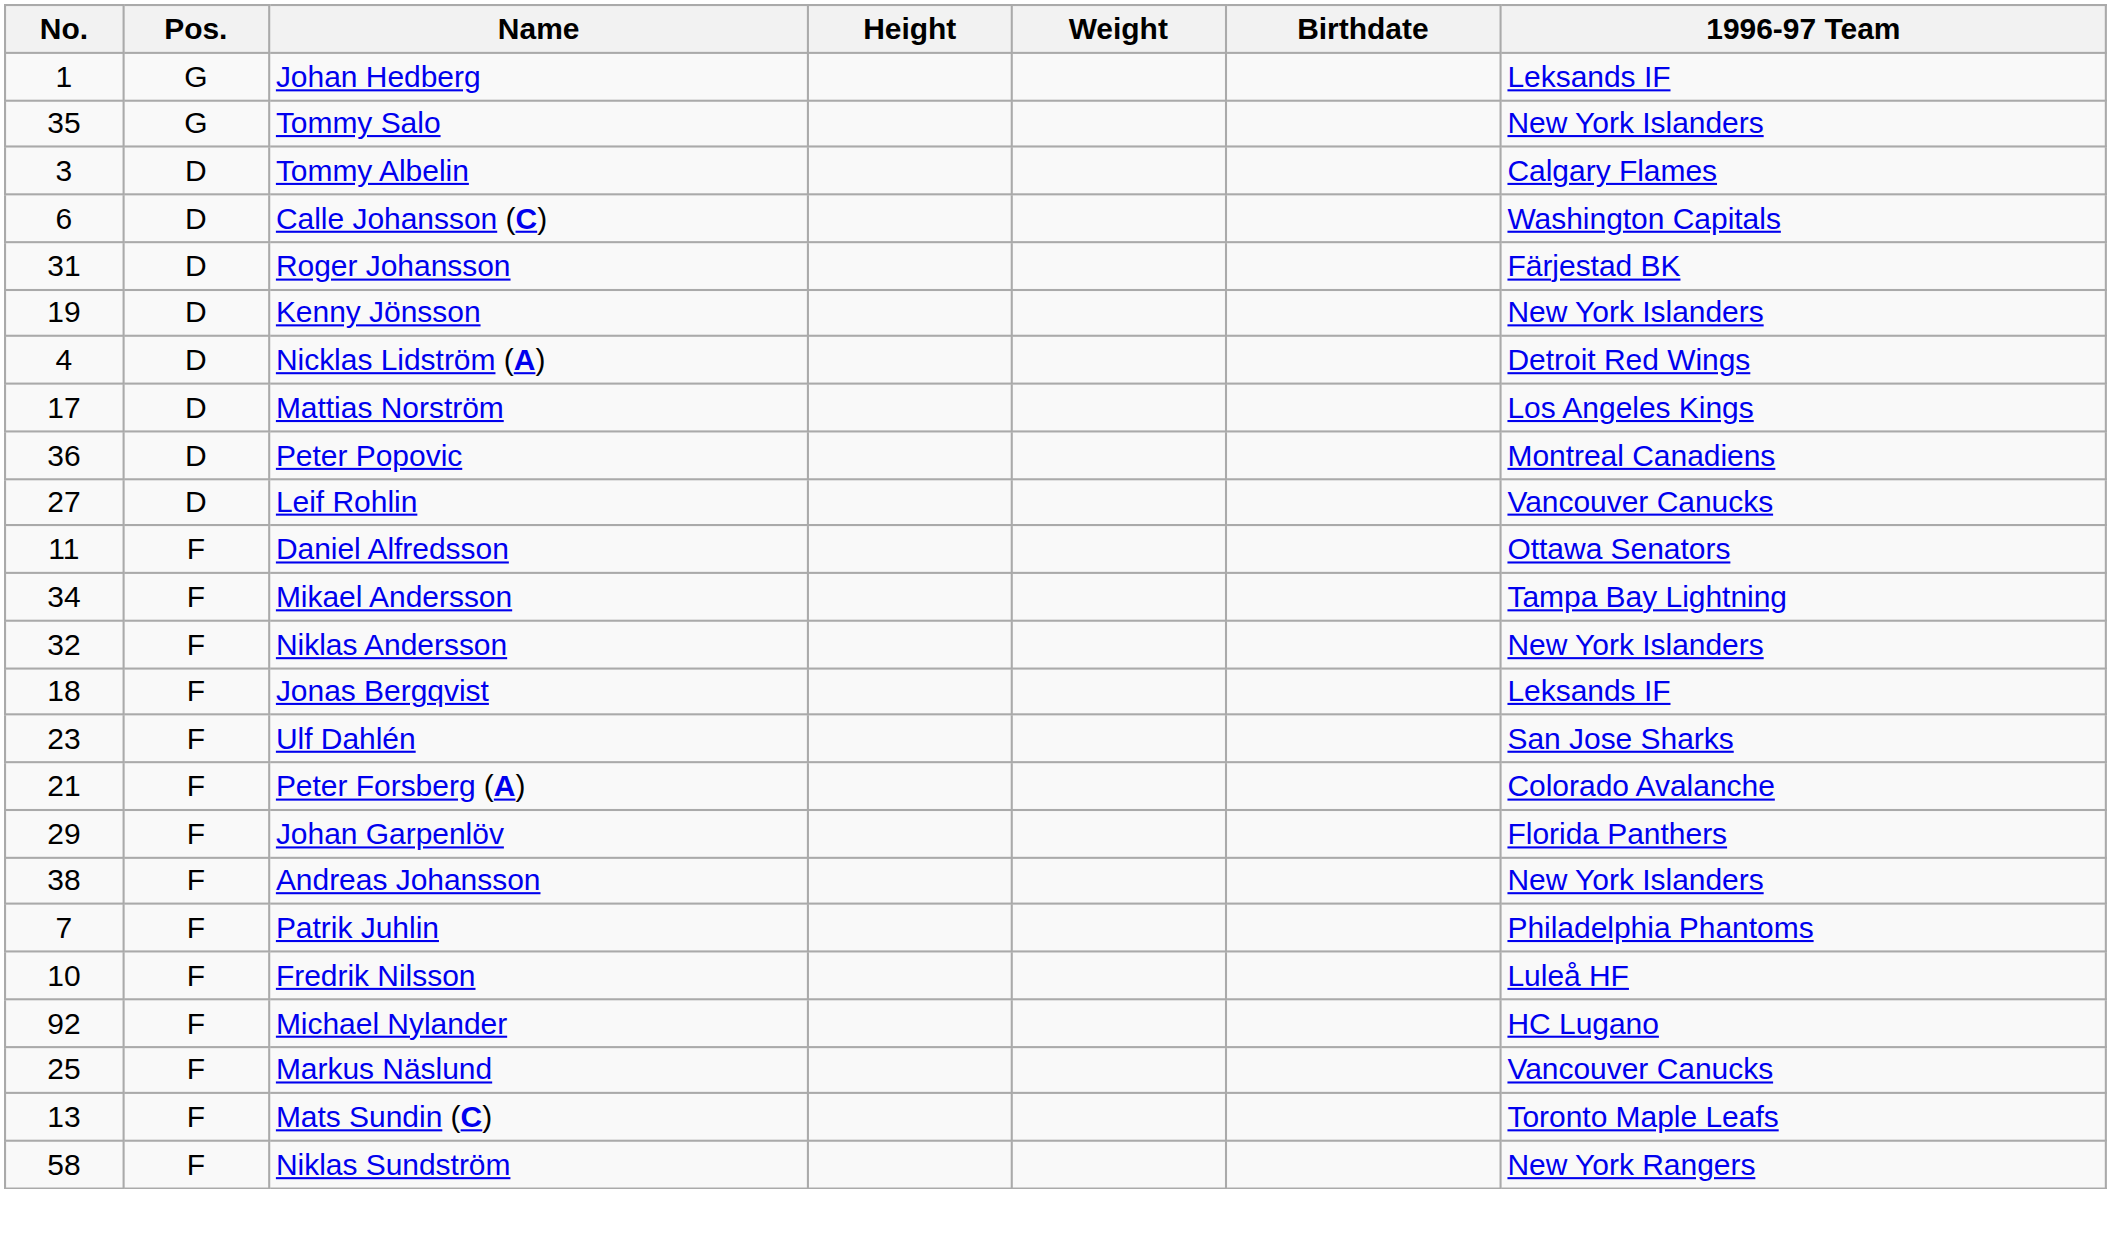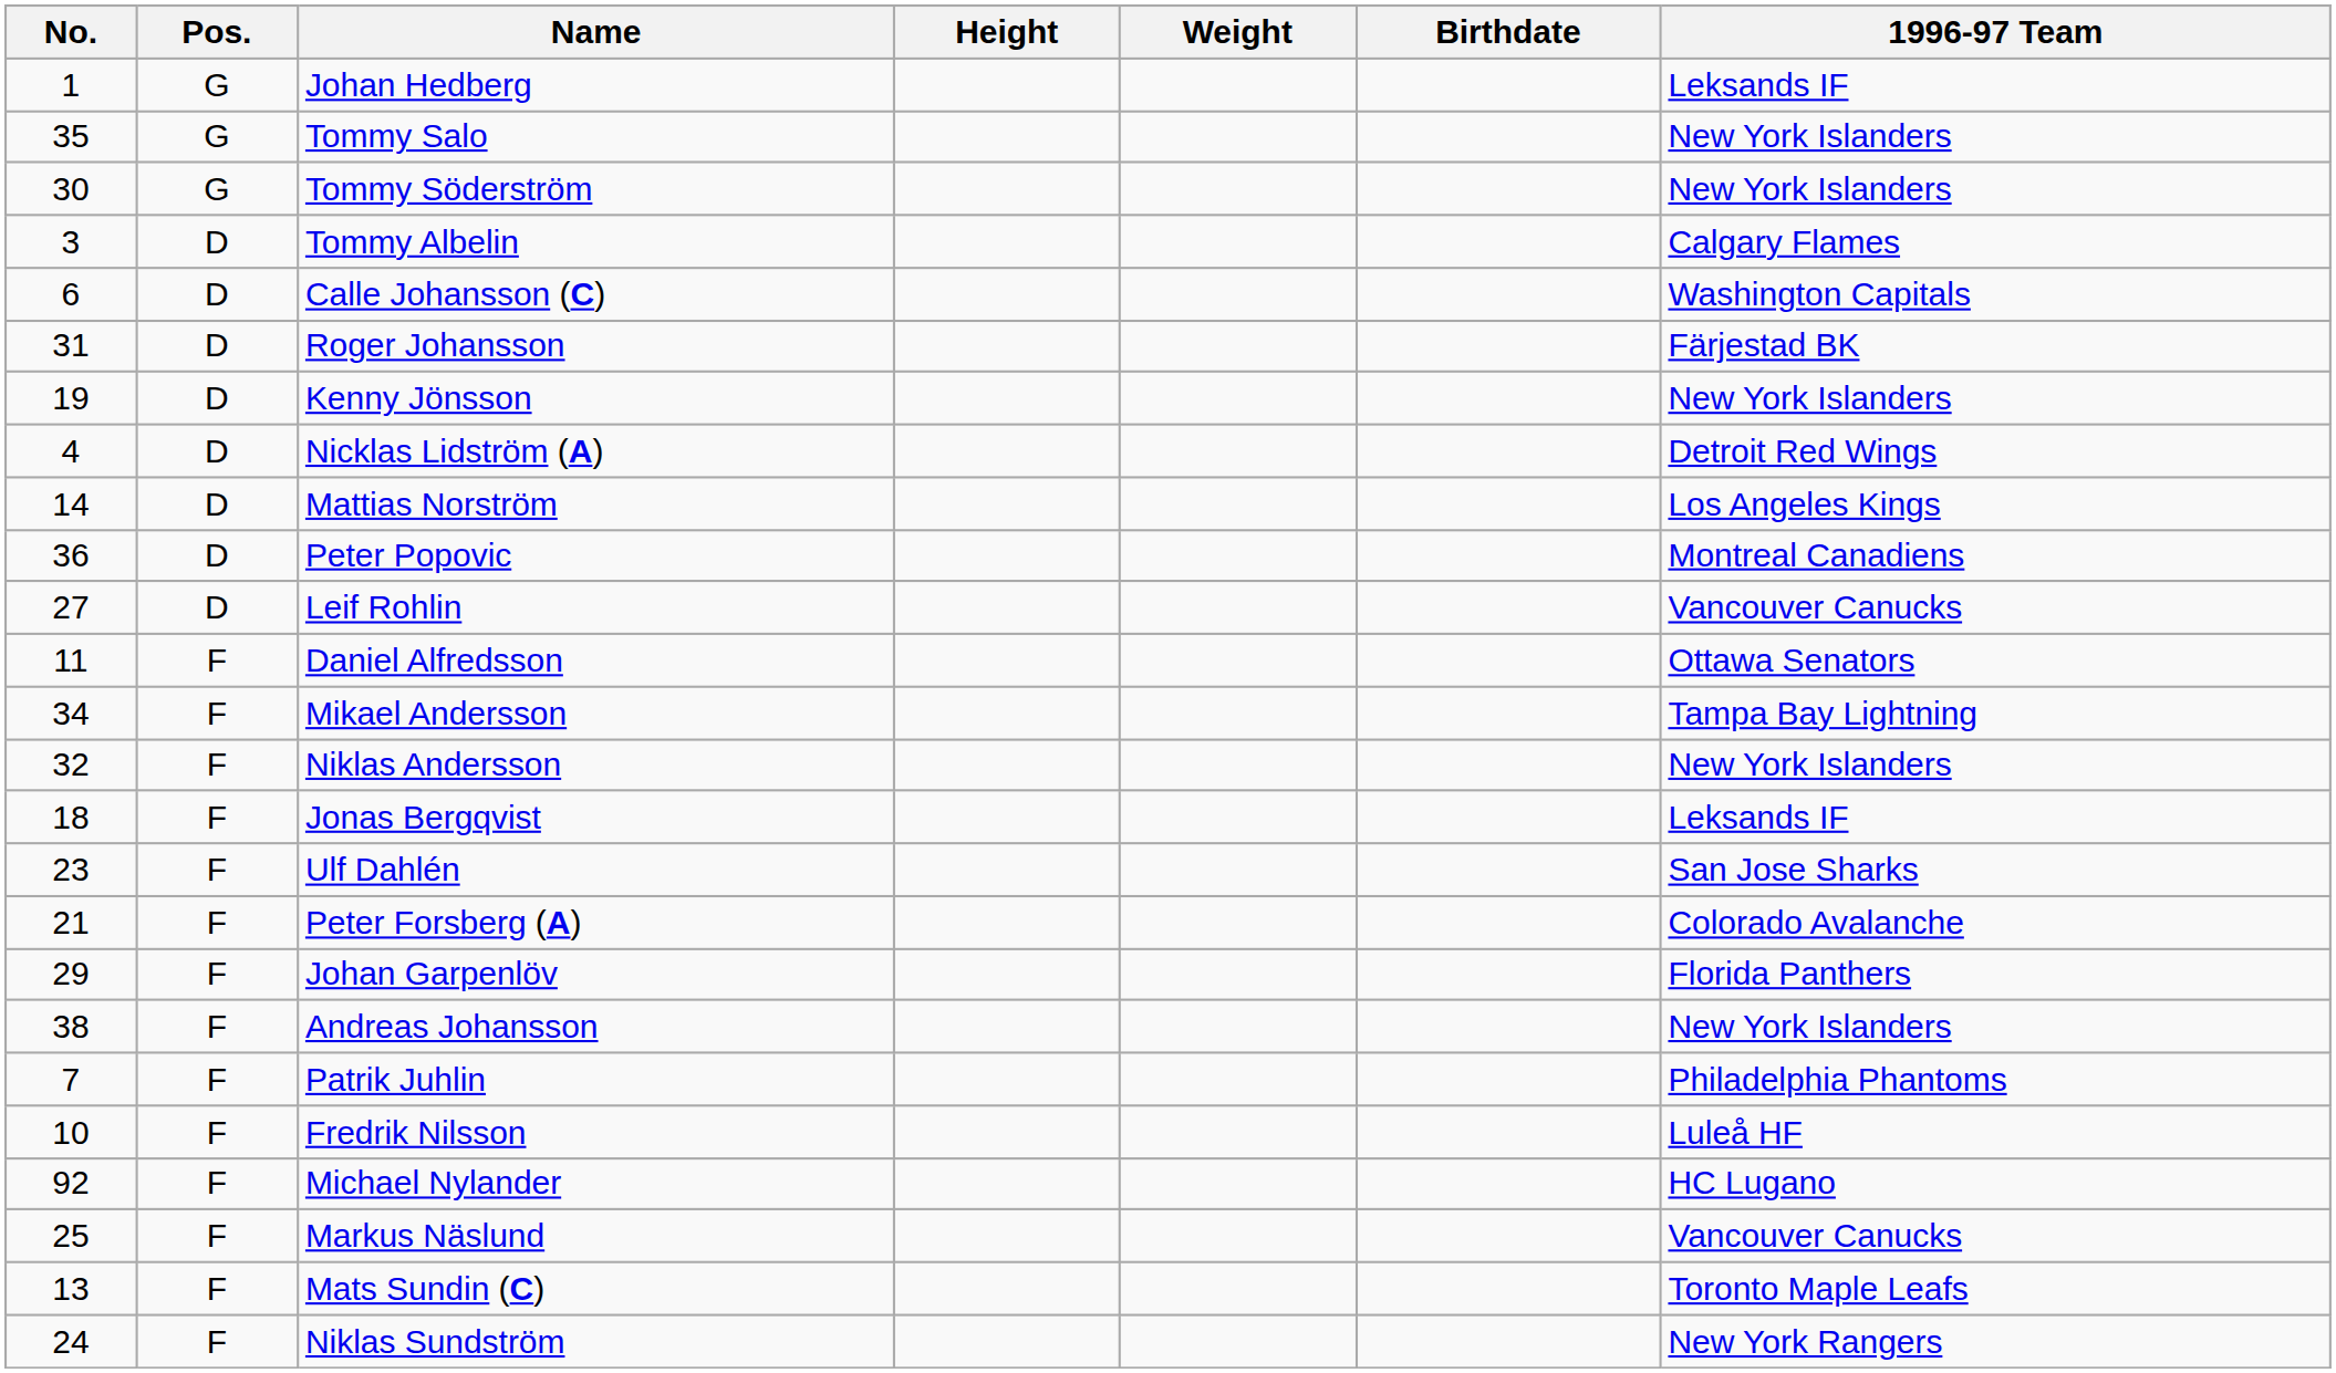 <table class="wikitable sortable" width="80%" style="font-size: 90%; text-align: center;">
 <tr>
 <th>No.</th>
 <th>Pos.</th>
 <th>Name</th>
 <th>Height</th>
 <th>Weight</th>
 <th>Birthdate</th>
 <th>1996-97 Team</th>
 </tr>
 <tr>
 <td>1</td>
 <td>G</td>
 <td style="text-align:left;"><a href='#'>Johan Hedberg</a></td>
 <td></td>
 <td></td>
 <td style="text-align:right;"></td>
 <td style="text-align:left;"> <a href='#'>Leksands IF</a></td>
 </tr>
 <tr>
 <td>35</td>
 <td>G</td>
 <td style="text-align:left;"><a href='#'>Tommy Salo</a></td>
+<td></td>
+<td></td>
+<td style="text-align:right;"></td>
+<td style="text-align:left;"> <a href='#'>New York Islanders</a></td>
+</tr>
+<tr>
+<td>30</td>
+<td>G</td>
+<td style="text-align:left;"><a href='#'>Tommy Söderström</a></td>
 <td></td>
 <td></td>
 <td style="text-align:right;"></td>
 <td style="text-align:left;"> <a href='#'>New York Islanders</a></td>
 </tr>
 <tr>
 <td>3</td>
 <td>D</td>
 <td style="text-align:left;"><a href='#'>Tommy Albelin</a></td>
 <td></td>
 <td></td>
 <td style="text-align:right;"></td>
 <td style="text-align:left;"> <a href='#'>Calgary Flames</a></td>
 </tr>
 <tr>
 <td>6</td>
 <td>D</td>
 <td style="text-align:left;"><a href='#'>Calle Johansson</a> (<strong><a href='#'>C</a></strong>)</td>
 <td></td>
 <td></td>
 <td style="text-align:right;"></td>
 <td style="text-align:left;"> <a href='#'>Washington Capitals</a></td>
 </tr>
 <tr>
 <td>31</td>
 <td>D</td>
 <td style="text-align:left;"><a href='#'>Roger Johansson</a></td>
 <td></td>
 <td></td>
 <td style="text-align:right;"></td>
 <td style="text-align:left;"> <a href='#'>Färjestad BK</a></td>
 </tr>
 <tr>
 <td>19</td>
 <td>D</td>
 <td style="text-align:left;"><a href='#'>Kenny Jönsson</a></td>
 <td></td>
 <td></td>
 <td style="text-align:right;"></td>
 <td style="text-align:left;"> <a href='#'>New York Islanders</a></td>
 </tr>
 <tr>
 <td>4</td>
 <td>D</td>
 <td style="text-align:left;"><a href='#'>Nicklas Lidström</a> (<strong><a href='#'>A</a></strong>)</td>
 <td></td>
 <td></td>
 <td style="text-align:right;"></td>
 <td style="text-align:left;"> <a href='#'>Detroit Red Wings</a></td>
 </tr>
 <tr>
-<td>17</td>
+<td>14</td>
 <td>D</td>
 <td style="text-align:left;"><a href='#'>Mattias Norström</a></td>
 <td></td>
 <td></td>
 <td style="text-align:right;"></td>
 <td style="text-align:left;"> <a href='#'>Los Angeles Kings</a></td>
 </tr>
 <tr>
 <td>36</td>
 <td>D</td>
 <td style="text-align:left;"><a href='#'>Peter Popovic</a></td>
 <td></td>
 <td></td>
 <td style="text-align:right;"></td>
 <td style="text-align:left;"> <a href='#'>Montreal Canadiens</a></td>
 </tr>
 <tr>
 <td>27</td>
 <td>D</td>
 <td style="text-align:left;"><a href='#'>Leif Rohlin</a></td>
 <td></td>
 <td></td>
 <td style="text-align:right;"></td>
 <td style="text-align:left;"> <a href='#'>Vancouver Canucks</a></td>
 </tr>
 <tr>
 <td>11</td>
 <td>F</td>
 <td style="text-align:left;"><a href='#'>Daniel Alfredsson</a></td>
 <td></td>
 <td></td>
 <td style="text-align:right;"></td>
 <td style="text-align:left;"> <a href='#'>Ottawa Senators</a></td>
 </tr>
 <tr>
 <td>34</td>
 <td>F</td>
 <td style="text-align:left;"><a href='#'>Mikael Andersson</a></td>
 <td></td>
 <td></td>
 <td style="text-align:right;"></td>
 <td style="text-align:left;"> <a href='#'>Tampa Bay Lightning</a></td>
 </tr>
 <tr>
 <td>32</td>
 <td>F</td>
 <td style="text-align:left;"><a href='#'>Niklas Andersson</a></td>
 <td></td>
 <td></td>
 <td style="text-align:right;"></td>
 <td style="text-align:left;"> <a href='#'>New York Islanders</a></td>
 </tr>
 <tr>
 <td>18</td>
 <td>F</td>
 <td style="text-align:left;"><a href='#'>Jonas Bergqvist</a></td>
 <td></td>
 <td></td>
 <td style="text-align:right;"></td>
 <td style="text-align:left;"> <a href='#'>Leksands IF</a></td>
 </tr>
 <tr>
 <td>23</td>
 <td>F</td>
 <td style="text-align:left;"><a href='#'>Ulf Dahlén</a></td>
 <td></td>
 <td></td>
 <td style="text-align:right;"></td>
 <td style="text-align:left;"> <a href='#'>San Jose Sharks</a></td>
 </tr>
 <tr>
 <td>21</td>
 <td>F</td>
 <td style="text-align:left;"><a href='#'>Peter Forsberg</a> (<strong><a href='#'>A</a></strong>)</td>
 <td></td>
 <td></td>
 <td style="text-align:right;"></td>
 <td style="text-align:left;"> <a href='#'>Colorado Avalanche</a></td>
 </tr>
 <tr>
 <td>29</td>
 <td>F</td>
 <td style="text-align:left;"><a href='#'>Johan Garpenlöv</a></td>
 <td></td>
 <td></td>
 <td style="text-align:right;"></td>
 <td style="text-align:left;"> <a href='#'>Florida Panthers</a></td>
 </tr>
 <tr>
 <td>38</td>
 <td>F</td>
 <td style="text-align:left;"><a href='#'>Andreas Johansson</a></td>
 <td></td>
 <td></td>
 <td style="text-align:right;"></td>
 <td style="text-align:left;"> <a href='#'>New York Islanders</a></td>
 </tr>
 <tr>
 <td>7</td>
 <td>F</td>
 <td style="text-align:left;"><a href='#'>Patrik Juhlin</a></td>
 <td></td>
 <td></td>
 <td style="text-align:right;"></td>
 <td style="text-align:left;"> <a href='#'>Philadelphia Phantoms</a></td>
 </tr>
 <tr>
 <td>10</td>
 <td>F</td>
 <td style="text-align:left;"><a href='#'>Fredrik Nilsson</a></td>
 <td></td>
 <td></td>
 <td style="text-align:right;"></td>
 <td style="text-align:left;"> <a href='#'>Luleå HF</a></td>
 </tr>
 <tr>
 <td>92</td>
 <td>F</td>
 <td style="text-align:left;"><a href='#'>Michael Nylander</a></td>
 <td></td>
 <td></td>
 <td style="text-align:right;"></td>
 <td style="text-align:left;"> <a href='#'>HC Lugano</a></td>
 </tr>
 <tr>
 <td>25</td>
 <td>F</td>
 <td style="text-align:left;"><a href='#'>Markus Näslund</a></td>
 <td></td>
 <td></td>
 <td style="text-align:right;"></td>
 <td style="text-align:left;"> <a href='#'>Vancouver Canucks</a></td>
 </tr>
 <tr>
 <td>13</td>
 <td>F</td>
 <td style="text-align:left;"><a href='#'>Mats Sundin</a> (<strong><a href='#'>C</a></strong>)</td>
 <td></td>
 <td></td>
 <td style="text-align:right;"></td>
 <td style="text-align:left;"> <a href='#'>Toronto Maple Leafs</a></td>
 </tr>
 <tr>
-<td>58</td>
+<td>24</td>
 <td>F</td>
 <td style="text-align:left;"><a href='#'>Niklas Sundström</a></td>
 <td></td>
 <td></td>
 <td style="text-align:right;"></td>
 <td style="text-align:left;"> <a href='#'>New York Rangers</a></td>
 </tr>
 </table>
